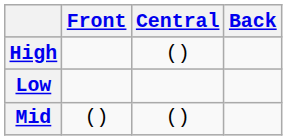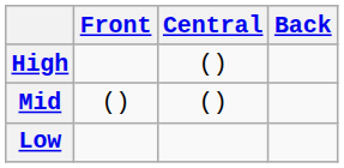 <table class="wikitable" style="text-align:center">
 <tr>
 <th></th>
 <th><a href='#'>Front</a></th>
 <th><a href='#'>Central</a></th>
 <th><a href='#'>Back</a></th>
 </tr>
 <tr>
 <th><a href='#'>High</a></th>
 <td></td>
 <td>()</td>
 <td></td>
 </tr>
 <tr>
+<th><a href='#'>Mid</a></th>
+<td> ()</td>
+<td>()</td>
+<td></td>
+</tr>
+<tr>
 <th><a href='#'>Low</a></th>
 <td></td>
 <td></td>
 <td></td>
 </tr>
-<tr>
-<th><a href='#'>Mid</a></th>
-<td> ()</td>
-<td>()</td>
-<td></td>
-</tr>
 </table>
